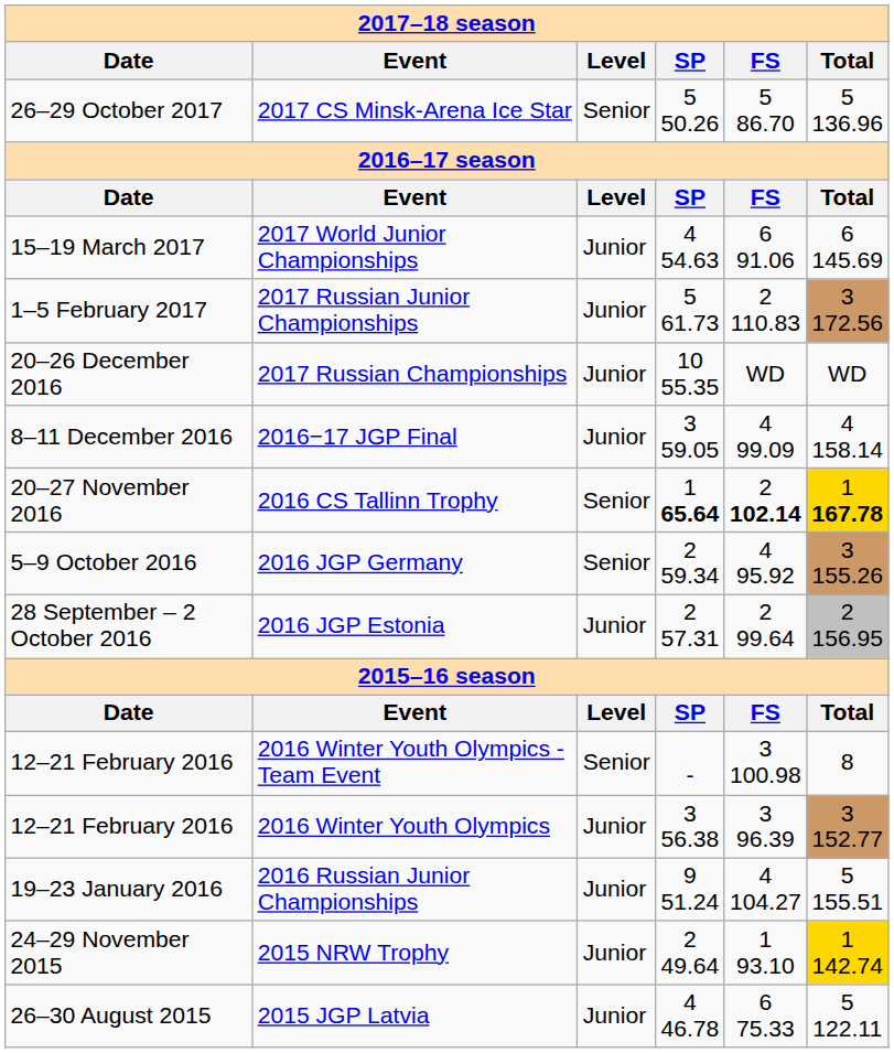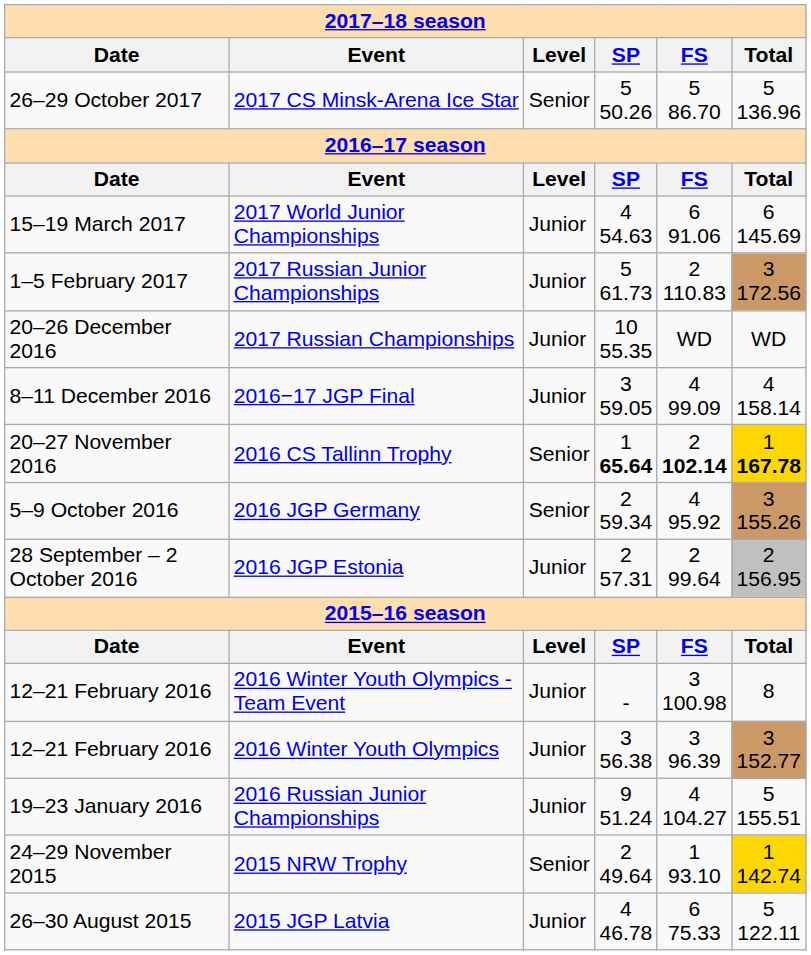 <table class="wikitable">
 <tr>
 <td style="background-color: #ffdead; " colspan=6 align=center><a href='#'><strong>2017–18 season</strong></a></td>
 </tr>
 <tr>
 <th>Date</th>
 <th>Event</th>
 <th>Level</th>
 <th><a href='#'>SP</a></th>
 <th><a href='#'>FS</a></th>
 <th>Total</th>
 </tr>
 <tr>
 <td>26–29 October 2017</td>
 <td><a href='#'>2017 CS Minsk-Arena Ice Star</a></td>
 <td>Senior</td>
 <td align=center>5 <br> 50.26</td>
 <td align=center>5 <br> 86.70</td>
 <td align=center>5 <br> 136.96</td>
 </tr>
 <tr>
 <td style="background-color: #ffdead; " colspan=6 align=center><a href='#'><strong>2016–17 season</strong></a></td>
 </tr>
 <tr>
 <th>Date</th>
 <th>Event</th>
 <th>Level</th>
 <th><a href='#'>SP</a></th>
 <th><a href='#'>FS</a></th>
 <th>Total</th>
 </tr>
 <tr>
 <td>15–19 March 2017</td>
 <td><a href='#'>2017 World Junior Championships</a></td>
 <td>Junior</td>
 <td align=center>4 <br> 54.63</td>
 <td align=center>6 <br> 91.06</td>
 <td align=center>6 <br> 145.69</td>
 </tr>
 <tr>
 <td>1–5 February 2017</td>
 <td><a href='#'>2017 Russian Junior Championships</a></td>
 <td>Junior</td>
 <td align=center>5 <br> 61.73</td>
 <td align=center>2 <br> 110.83</td>
 <td align=center bgcolor=cc9966>3 <br> 172.56</td>
 </tr>
 <tr>
 <td>20–26 December 2016</td>
 <td><a href='#'>2017 Russian Championships</a></td>
 <td>Junior</td>
 <td align=center>10 <br> 55.35</td>
 <td align=center>WD</td>
 <td align=center>WD</td>
 </tr>
 <tr>
 <td>8–11 December 2016</td>
 <td><a href='#'>2016−17 JGP Final</a></td>
 <td>Junior</td>
 <td align=center>3 <br> 59.05</td>
 <td align=center>4 <br> 99.09</td>
 <td align=center>4 <br> 158.14</td>
 </tr>
 <tr>
 <td>20–27 November 2016</td>
 <td><a href='#'>2016 CS Tallinn Trophy</a></td>
 <td>Senior</td>
 <td align=center>1 <br> <strong>65.64</strong></td>
 <td align=center>2 <br> <strong>102.14</strong></td>
 <td align=center bgcolor=gold>1 <br> <strong>167.78</strong></td>
 </tr>
 <tr>
 <td>5–9 October 2016</td>
 <td><a href='#'>2016 JGP Germany</a></td>
 <td>Senior</td>
 <td align=center>2 <br> 59.34</td>
 <td align=center>4 <br> 95.92</td>
 <td align=center bgcolor=cc9966>3 <br> 155.26</td>
 </tr>
 <tr>
 <td>28 September – 2 October 2016</td>
 <td><a href='#'>2016 JGP Estonia</a></td>
 <td>Junior</td>
 <td align=center>2 <br> 57.31</td>
 <td align=center>2 <br> 99.64</td>
 <td align=center bgcolor=silver>2 <br> 156.95</td>
 </tr>
 <tr>
 <td style="background-color: #ffdead; " colspan=6 align=center><a href='#'><strong>2015–16 season</strong></a></td>
 </tr>
 <tr>
 <th>Date</th>
 <th>Event</th>
 <th>Level</th>
 <th><a href='#'>SP</a></th>
 <th><a href='#'>FS</a></th>
 <th>Total</th>
 </tr>
 <tr>
 <td>12–21 February 2016</td>
 <td><a href='#'>2016 Winter Youth Olympics - Team Event</a></td>
-<td>Senior</td>
+<td>Junior</td>
 <td align=center><br> -</td>
 <td align=center>3 <br> 100.98</td>
 <td align=center>8 <br></td>
 </tr>
 <tr>
 <td>12–21 February 2016</td>
 <td><a href='#'>2016 Winter Youth Olympics</a></td>
 <td>Junior</td>
 <td align=center>3 <br> 56.38</td>
 <td align=center>3 <br> 96.39</td>
 <td align=center bgcolor=cc9966>3 <br> 152.77</td>
 </tr>
 <tr>
 <td>19–23 January 2016</td>
 <td><a href='#'>2016 Russian Junior Championships</a></td>
 <td>Junior</td>
 <td align=center>9 <br> 51.24</td>
 <td align=center>4 <br> 104.27</td>
 <td align=center>5 <br> 155.51</td>
 </tr>
 <tr>
 <td>24–29 November 2015</td>
 <td><a href='#'>2015 NRW Trophy</a></td>
-<td>Junior</td>
+<td>Senior</td>
 <td align=center>2 <br> 49.64</td>
 <td align=center>1 <br> 93.10</td>
 <td align=center bgcolor=gold>1 <br> 142.74</td>
 </tr>
 <tr>
 <td>26–30 August 2015</td>
 <td><a href='#'>2015 JGP Latvia</a></td>
 <td>Junior</td>
 <td align=center>4 <br> 46.78</td>
 <td align=center>6 <br> 75.33</td>
 <td align=center>5 <br> 122.11</td>
 </tr>
 </table>
